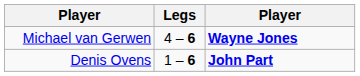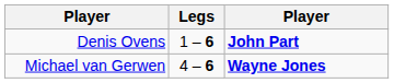 <table class=wikitable style="text-align:center">
 <tr>
 <th width=163>Player</th>
 <th width=50>Legs</th>
 <th width=163>Player</th>
 </tr>
 <tr align=left>
+<td align=right><a href='#'>Denis Ovens</a> </td>
+<td align=center>1 – <strong>6</strong></td>
+<td> <strong><a href='#'>John Part</a></strong></td>
+</tr>
+<tr align=left>
 <td align=right><a href='#'>Michael van Gerwen</a> </td>
 <td align=center>4 – <strong>6</strong></td>
 <td> <strong><a href='#'>Wayne Jones</a></strong></td>
 </tr>
-<tr align=left>
-<td align=right><a href='#'>Denis Ovens</a> </td>
-<td align=center>1 – <strong>6</strong></td>
-<td> <strong><a href='#'>John Part</a></strong></td>
-</tr>
 </table>
